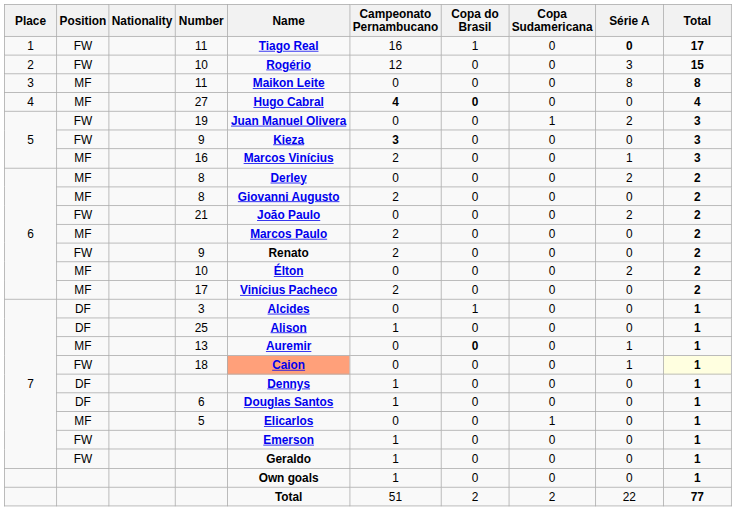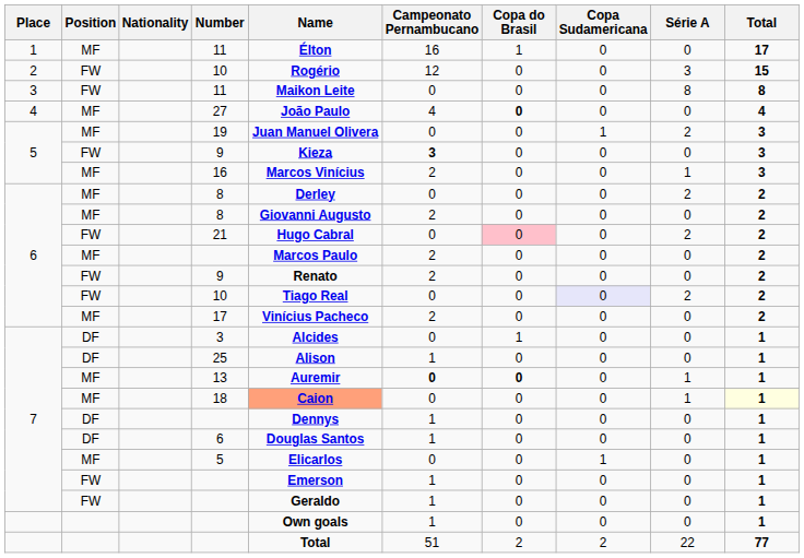 <table class="wikitable" style="font-size: 95%; text-align: center;">
 <tr>
 <th width=60>Place</th>
 <th width=60>Position</th>
 <th width=60>Nationality</th>
 <th width=60>Number</th>
 <th width=150>Name</th>
 <th width=80>Campeonato Pernambucano</th>
 <th width=80>Copa do Brasil</th>
 <th width=80>Copa Sudamericana</th>
 <th width=80>Série A</th>
 <th width=80>Total</th>
 </tr>
 <tr>
 <td>1</td>
-<td>FW</td>
+<td>MF</td>
 <td></td>
 <td>11</td>
-<td><strong><a href='#'>Tiago Real</a></strong></td>
+<td><strong><a href='#'>Élton</a></strong></td>
 <td>16</td>
 <td>1</td>
 <td>0</td>
-<td><strong>0</strong></td>
+<td>0</td>
 <td><strong>17</strong></td>
 </tr>
 <tr>
 <td>2</td>
 <td>FW</td>
 <td></td>
 <td>10</td>
 <td><strong><a href='#'>Rogério</a></strong></td>
 <td>12</td>
 <td>0</td>
 <td>0</td>
 <td>3</td>
 <td><strong>15</strong></td>
 </tr>
 <tr>
 <td>3</td>
-<td>MF</td>
+<td>FW</td>
 <td></td>
 <td>11</td>
 <td><strong><a href='#'>Maikon Leite</a></strong></td>
 <td>0</td>
 <td>0</td>
 <td>0</td>
 <td>8</td>
 <td><strong>8</strong></td>
 </tr>
 <tr>
 <td>4</td>
 <td>MF</td>
 <td></td>
 <td>27</td>
-<td><strong><a href='#'>Hugo Cabral</a></strong></td>
-<td><strong>4</strong></td>
+<td><strong><a href='#'>João Paulo</a></strong></td>
+<td>4</td>
 <td><strong>0</strong></td>
 <td>0</td>
 <td>0</td>
 <td><strong>4</strong></td>
 </tr>
 <tr>
 <td rowspan="3">5</td>
-<td>FW</td>
+<td>MF</td>
 <td></td>
 <td>19</td>
 <td><strong><a href='#'>Juan Manuel Olivera</a></strong></td>
 <td>0</td>
 <td>0</td>
 <td>1</td>
 <td>2</td>
 <td><strong>3</strong></td>
 </tr>
 <tr>
 <td>FW</td>
 <td></td>
 <td>9</td>
 <td><strong><a href='#'>Kieza</a></strong></td>
 <td><strong>3</strong></td>
 <td>0</td>
 <td>0</td>
 <td>0</td>
 <td><strong>3</strong></td>
 </tr>
 <tr>
 <td>MF</td>
 <td></td>
 <td>16</td>
 <td><strong><a href='#'>Marcos Vinícius</a></strong></td>
 <td>2</td>
 <td>0</td>
 <td>0</td>
 <td>1</td>
 <td><strong>3</strong></td>
 </tr>
 <tr>
 <td rowspan="7">6</td>
 <td>MF</td>
 <td></td>
 <td>8</td>
 <td><strong><a href='#'>Derley</a></strong></td>
 <td>0</td>
 <td>0</td>
 <td>0</td>
 <td>2</td>
 <td><strong>2</strong></td>
 </tr>
 <tr>
 <td>MF</td>
 <td></td>
 <td>8</td>
 <td><strong><a href='#'>Giovanni Augusto</a></strong></td>
 <td>2</td>
 <td>0</td>
 <td>0</td>
 <td>0</td>
 <td><strong>2</strong></td>
 </tr>
 <tr>
 <td>FW</td>
 <td></td>
 <td>21</td>
-<td><strong><a href='#'>João Paulo</a></strong></td>
+<td><strong><a href='#'>Hugo Cabral</a></strong></td>
 <td>0</td>
-<td>0</td>
+<td style="background: pink;">0</td>
 <td>0</td>
 <td>2</td>
 <td><strong>2</strong></td>
 </tr>
 <tr>
 <td>MF</td>
 <td></td>
 <td></td>
 <td><strong><a href='#'>Marcos Paulo</a></strong></td>
 <td>2</td>
 <td>0</td>
 <td>0</td>
 <td>0</td>
 <td><strong>2</strong></td>
 </tr>
 <tr>
 <td>FW</td>
 <td></td>
 <td>9</td>
 <td><strong>Renato</strong></td>
 <td>2</td>
 <td>0</td>
 <td>0</td>
 <td>0</td>
 <td><strong>2</strong></td>
 </tr>
 <tr>
-<td>MF</td>
+<td>FW</td>
 <td></td>
 <td>10</td>
-<td><strong><a href='#'>Élton</a></strong></td>
+<td><strong><a href='#'>Tiago Real</a></strong></td>
 <td>0</td>
 <td>0</td>
-<td>0</td>
+<td style="background: lavender;">0</td>
 <td>2</td>
 <td><strong>2</strong></td>
 </tr>
 <tr>
 <td>MF</td>
 <td></td>
 <td>17</td>
 <td><strong><a href='#'>Vinícius Pacheco</a></strong></td>
 <td>2</td>
 <td>0</td>
 <td>0</td>
 <td>0</td>
 <td><strong>2</strong></td>
 </tr>
 <tr>
 <td rowspan="9">7</td>
 <td>DF</td>
 <td></td>
 <td>3</td>
 <td><strong><a href='#'>Alcides</a></strong></td>
 <td>0</td>
 <td>1</td>
 <td>0</td>
 <td>0</td>
 <td><strong>1</strong></td>
 </tr>
 <tr>
 <td>DF</td>
 <td></td>
 <td>25</td>
 <td><strong><a href='#'>Alison</a></strong></td>
 <td>1</td>
 <td>0</td>
 <td>0</td>
 <td>0</td>
 <td><strong>1</strong></td>
 </tr>
 <tr>
 <td>MF</td>
 <td></td>
 <td>13</td>
 <td><strong><a href='#'>Auremir</a></strong></td>
-<td>0</td>
+<td><strong>0</strong></td>
 <td><strong>0</strong></td>
 <td>0</td>
 <td>1</td>
 <td><strong>1</strong></td>
 </tr>
 <tr>
-<td>FW</td>
+<td>MF</td>
 <td></td>
 <td>18</td>
 <td style="background: lightsalmon;"><strong><a href='#'>Caion</a></strong></td>
 <td>0</td>
 <td>0</td>
 <td>0</td>
 <td>1</td>
 <td style="background: lightyellow;"><strong>1</strong></td>
 </tr>
 <tr>
 <td>DF</td>
 <td></td>
 <td></td>
 <td><strong><a href='#'>Dennys</a></strong></td>
 <td>1</td>
 <td>0</td>
 <td>0</td>
 <td>0</td>
 <td><strong>1</strong></td>
 </tr>
 <tr>
 <td>DF</td>
 <td></td>
 <td>6</td>
 <td><strong><a href='#'>Douglas Santos</a></strong></td>
 <td>1</td>
 <td>0</td>
 <td>0</td>
 <td>0</td>
 <td><strong>1</strong></td>
 </tr>
 <tr>
 <td>MF</td>
 <td></td>
 <td>5</td>
 <td><strong><a href='#'>Elicarlos</a></strong></td>
 <td>0</td>
 <td>0</td>
 <td>1</td>
 <td>0</td>
 <td><strong>1</strong></td>
 </tr>
 <tr>
 <td>FW</td>
 <td></td>
 <td></td>
 <td><strong><a href='#'>Emerson</a></strong></td>
 <td>1</td>
 <td>0</td>
 <td>0</td>
 <td>0</td>
 <td><strong>1</strong></td>
 </tr>
 <tr>
 <td>FW</td>
 <td></td>
 <td></td>
 <td><strong>Geraldo</strong></td>
 <td>1</td>
 <td>0</td>
 <td>0</td>
 <td>0</td>
 <td><strong>1</strong></td>
 </tr>
 <tr>
 <td></td>
 <td></td>
 <td></td>
 <td></td>
 <td><strong>Own goals</strong></td>
 <td>1</td>
 <td>0</td>
 <td>0</td>
 <td>0</td>
 <td><strong>1</strong></td>
 </tr>
 <tr>
 <td></td>
 <td></td>
 <td></td>
 <td></td>
 <td><strong>Total</strong></td>
 <td>51</td>
 <td>2</td>
 <td>2</td>
 <td>22</td>
 <td><strong>77</strong></td>
 </tr>
 </table>
